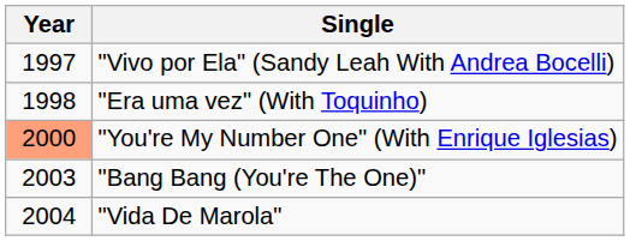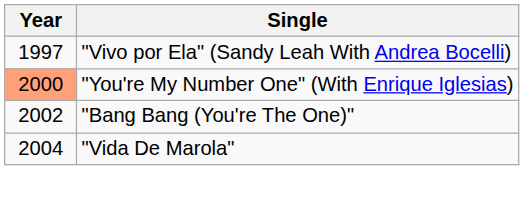 <table class="wikitable">
 <tr>
 <th width=50>Year</th>
 <th>Single</th>
 </tr>
 <tr>
 <td align="center">1997</td>
 <td>"Vivo por Ela" (Sandy Leah With <a href='#'>Andrea Bocelli</a>)</td>
 </tr>
 <tr>
-<td align="center">1998</td>
-<td>"Era uma vez" (With <a href='#'>Toquinho</a>)</td>
-</tr>
-<tr>
 <td align="center" style="background: lightsalmon;">2000</td>
 <td>"You're My Number One" (With <a href='#'>Enrique Iglesias</a>)</td>
 </tr>
 <tr>
-<td align="center">2003</td>
+<td align="center">2002</td>
 <td>"Bang Bang (You're The One)"</td>
 </tr>
 <tr>
 <td align="center">2004</td>
 <td>"Vida De Marola"</td>
 </tr>
 </table>
